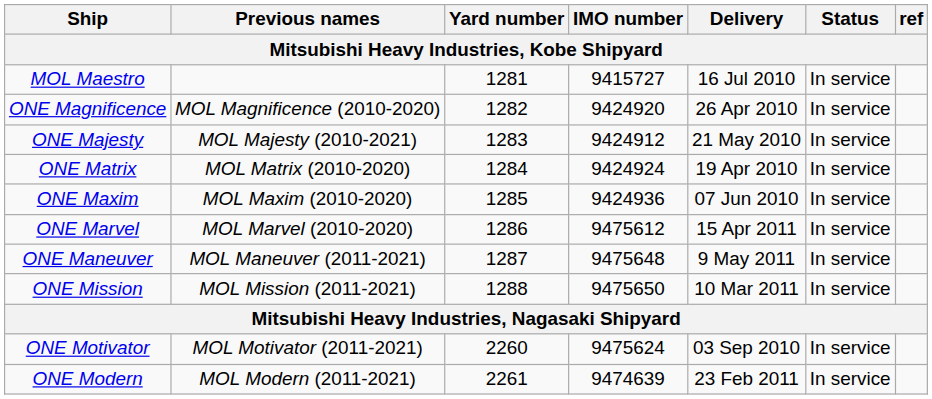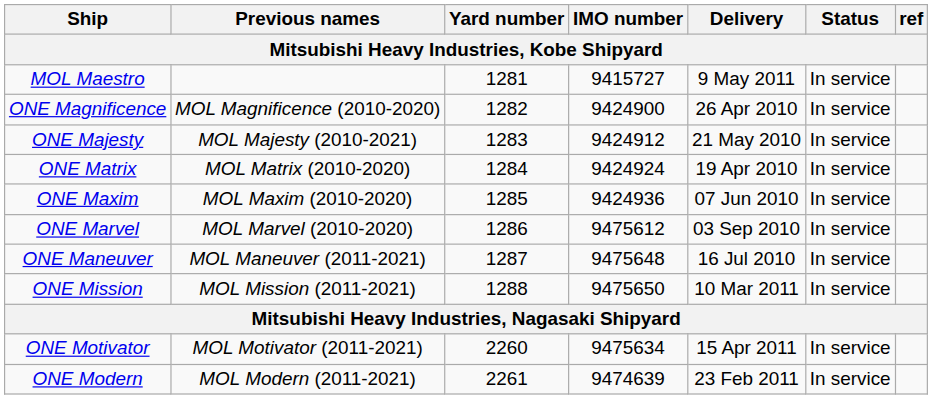 <table class="wikitable" style="text-align:center">
 <tr>
 <th>Ship</th>
 <th>Previous names</th>
 <th>Yard number</th>
 <th>IMO number</th>
 <th>Delivery</th>
 <th>Status</th>
 <th>ref</th>
 </tr>
 <tr>
 <th colspan="7">Mitsubishi Heavy Industries, Kobe Shipyard</th>
 </tr>
 <tr>
 <td><em><a href='#'>MOL Maestro</a></em></td>
 <td></td>
 <td>1281</td>
 <td>9415727</td>
-<td>16 Jul 2010</td>
+<td>9 May 2011</td>
 <td>In service</td>
 <td></td>
 </tr>
 <tr>
 <td><em><a href='#'>ONE Magnificence</a></em></td>
 <td><em>MOL Magnificence</em> (2010-2020)</td>
 <td>1282</td>
-<td>9424920</td>
+<td>9424900</td>
 <td>26 Apr 2010</td>
 <td>In service</td>
 <td></td>
 </tr>
 <tr>
 <td><em><a href='#'>ONE Majesty</a></em></td>
 <td><em>MOL Majesty</em> (2010-2021)</td>
 <td>1283</td>
 <td>9424912</td>
 <td>21 May 2010</td>
 <td>In service</td>
 <td></td>
 </tr>
 <tr>
 <td><em><a href='#'>ONE Matrix</a></em></td>
 <td><em>MOL Matrix</em> (2010-2020)</td>
 <td>1284</td>
 <td>9424924</td>
 <td>19 Apr 2010</td>
 <td>In service</td>
 <td></td>
 </tr>
 <tr>
 <td><em><a href='#'>ONE Maxim</a></em></td>
 <td><em>MOL Maxim</em> (2010-2020)</td>
 <td>1285</td>
 <td>9424936</td>
 <td>07 Jun 2010</td>
 <td>In service</td>
 <td></td>
 </tr>
 <tr>
 <td><em><a href='#'>ONE Marvel</a></em></td>
 <td><em>MOL Marvel</em> (2010-2020)</td>
 <td>1286</td>
 <td>9475612</td>
-<td>15 Apr 2011</td>
+<td>03 Sep 2010</td>
 <td>In service</td>
 <td></td>
 </tr>
 <tr>
 <td><em><a href='#'>ONE Maneuver</a></em></td>
 <td><em>MOL Maneuver</em> (2011-2021)</td>
 <td>1287</td>
 <td>9475648</td>
-<td>9 May 2011</td>
+<td>16 Jul 2010</td>
 <td>In service</td>
 <td></td>
 </tr>
 <tr>
 <td><em><a href='#'>ONE Mission</a></em></td>
 <td><em>MOL Mission</em> (2011-2021)</td>
 <td>1288</td>
 <td>9475650</td>
 <td>10 Mar 2011</td>
 <td>In service</td>
 <td></td>
 </tr>
 <tr>
 <th colspan="7">Mitsubishi Heavy Industries, Nagasaki Shipyard</th>
 </tr>
 <tr>
 <td><em><a href='#'>ONE Motivator</a></em></td>
 <td><em>MOL Motivator</em> (2011-2021)</td>
 <td>2260</td>
-<td>9475624</td>
-<td>03 Sep 2010</td>
+<td>9475634</td>
+<td>15 Apr 2011</td>
 <td>In service</td>
 <td></td>
 </tr>
 <tr>
 <td><em><a href='#'>ONE Modern</a></em></td>
 <td><em>MOL Modern</em> (2011-2021)</td>
 <td>2261</td>
 <td>9474639</td>
 <td>23 Feb 2011</td>
 <td>In service</td>
 <td></td>
 </tr>
 </table>
